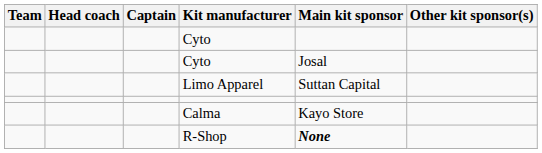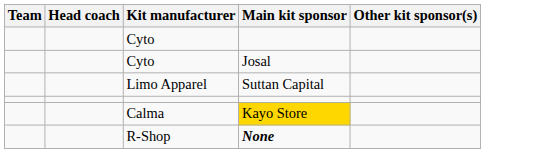 <table class="wikitable sortable">
 <tr>
 <th>Team</th>
 <th>Head coach</th>
-<th>Captain</th>
 <th class="nowrap">Kit manufacturer</th>
 <th>Main kit sponsor</th>
 <th>Other kit sponsor(s)</th>
 </tr>
 <tr>
-<td></td>
 <td></td>
 <td></td>
 <td> Cyto</td>
 <td></td>
 <td></td>
 </tr>
 <tr>
 <td></td>
 <td></td>
-<td></td>
 <td> Cyto</td>
 <td>Josal</td>
 <td></td>
 </tr>
 <tr>
-<td></td>
 <td></td>
 <td></td>
 <td> Limo Apparel</td>
 <td>Suttan Capital</td>
 <td></td>
 </tr>
 <tr>
 <td></td>
 <td></td>
 <td></td>
 <td></td>
 <td></td>
-<td></td>
 </tr>
 <tr>
 <td></td>
 <td></td>
-<td></td>
 <td> Calma</td>
-<td>Kayo Store</td>
+<td style="background: gold;">Kayo Store</td>
 <td></td>
 </tr>
 <tr>
-<td></td>
 <td></td>
 <td></td>
 <td> R-Shop</td>
 <td><strong><em>None</em></strong></td>
 <td></td>
 </tr>
 </table>
